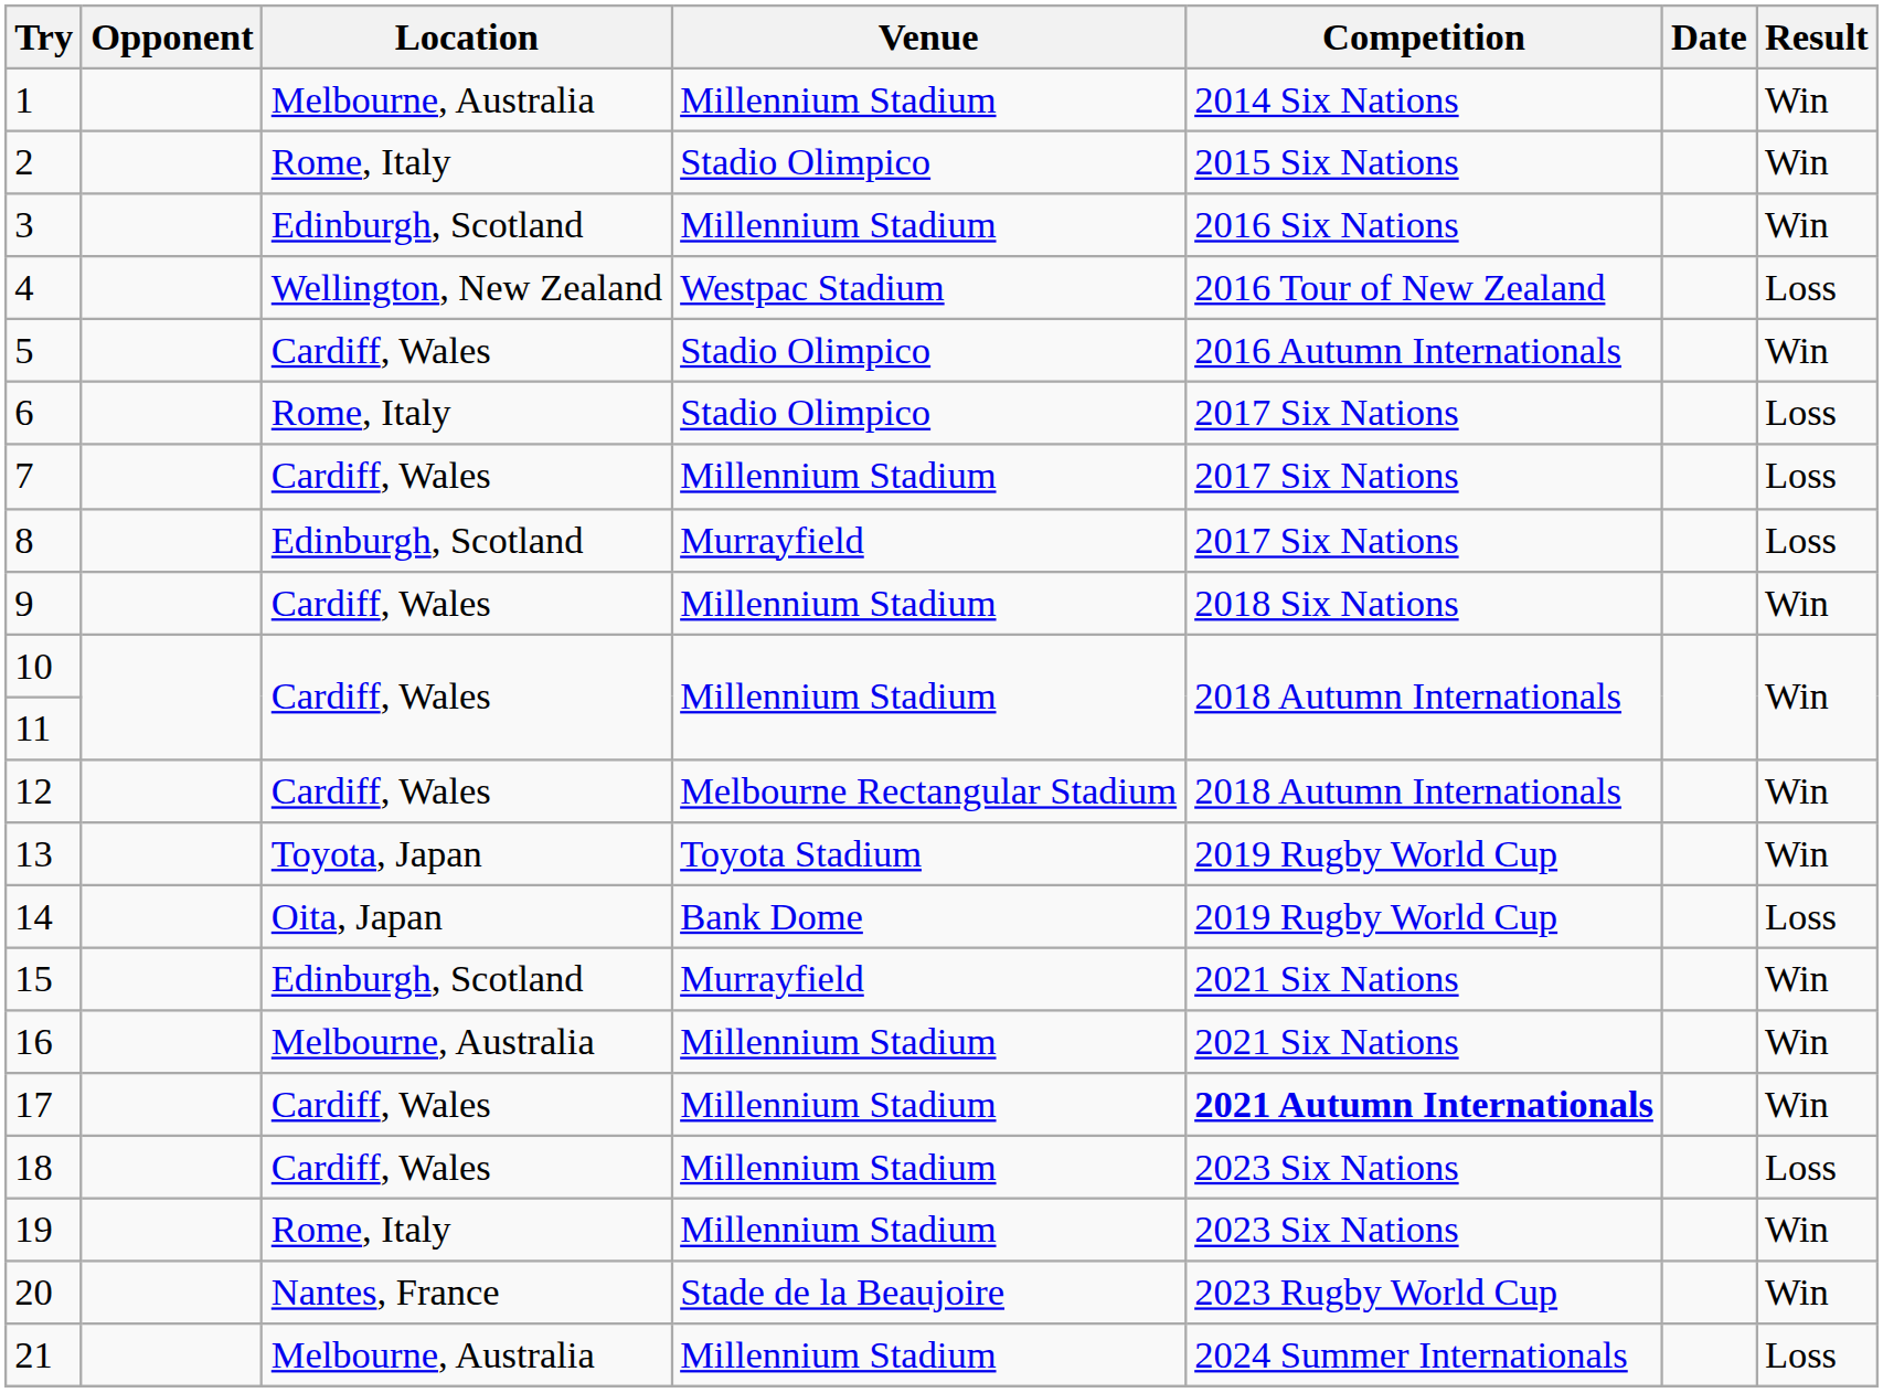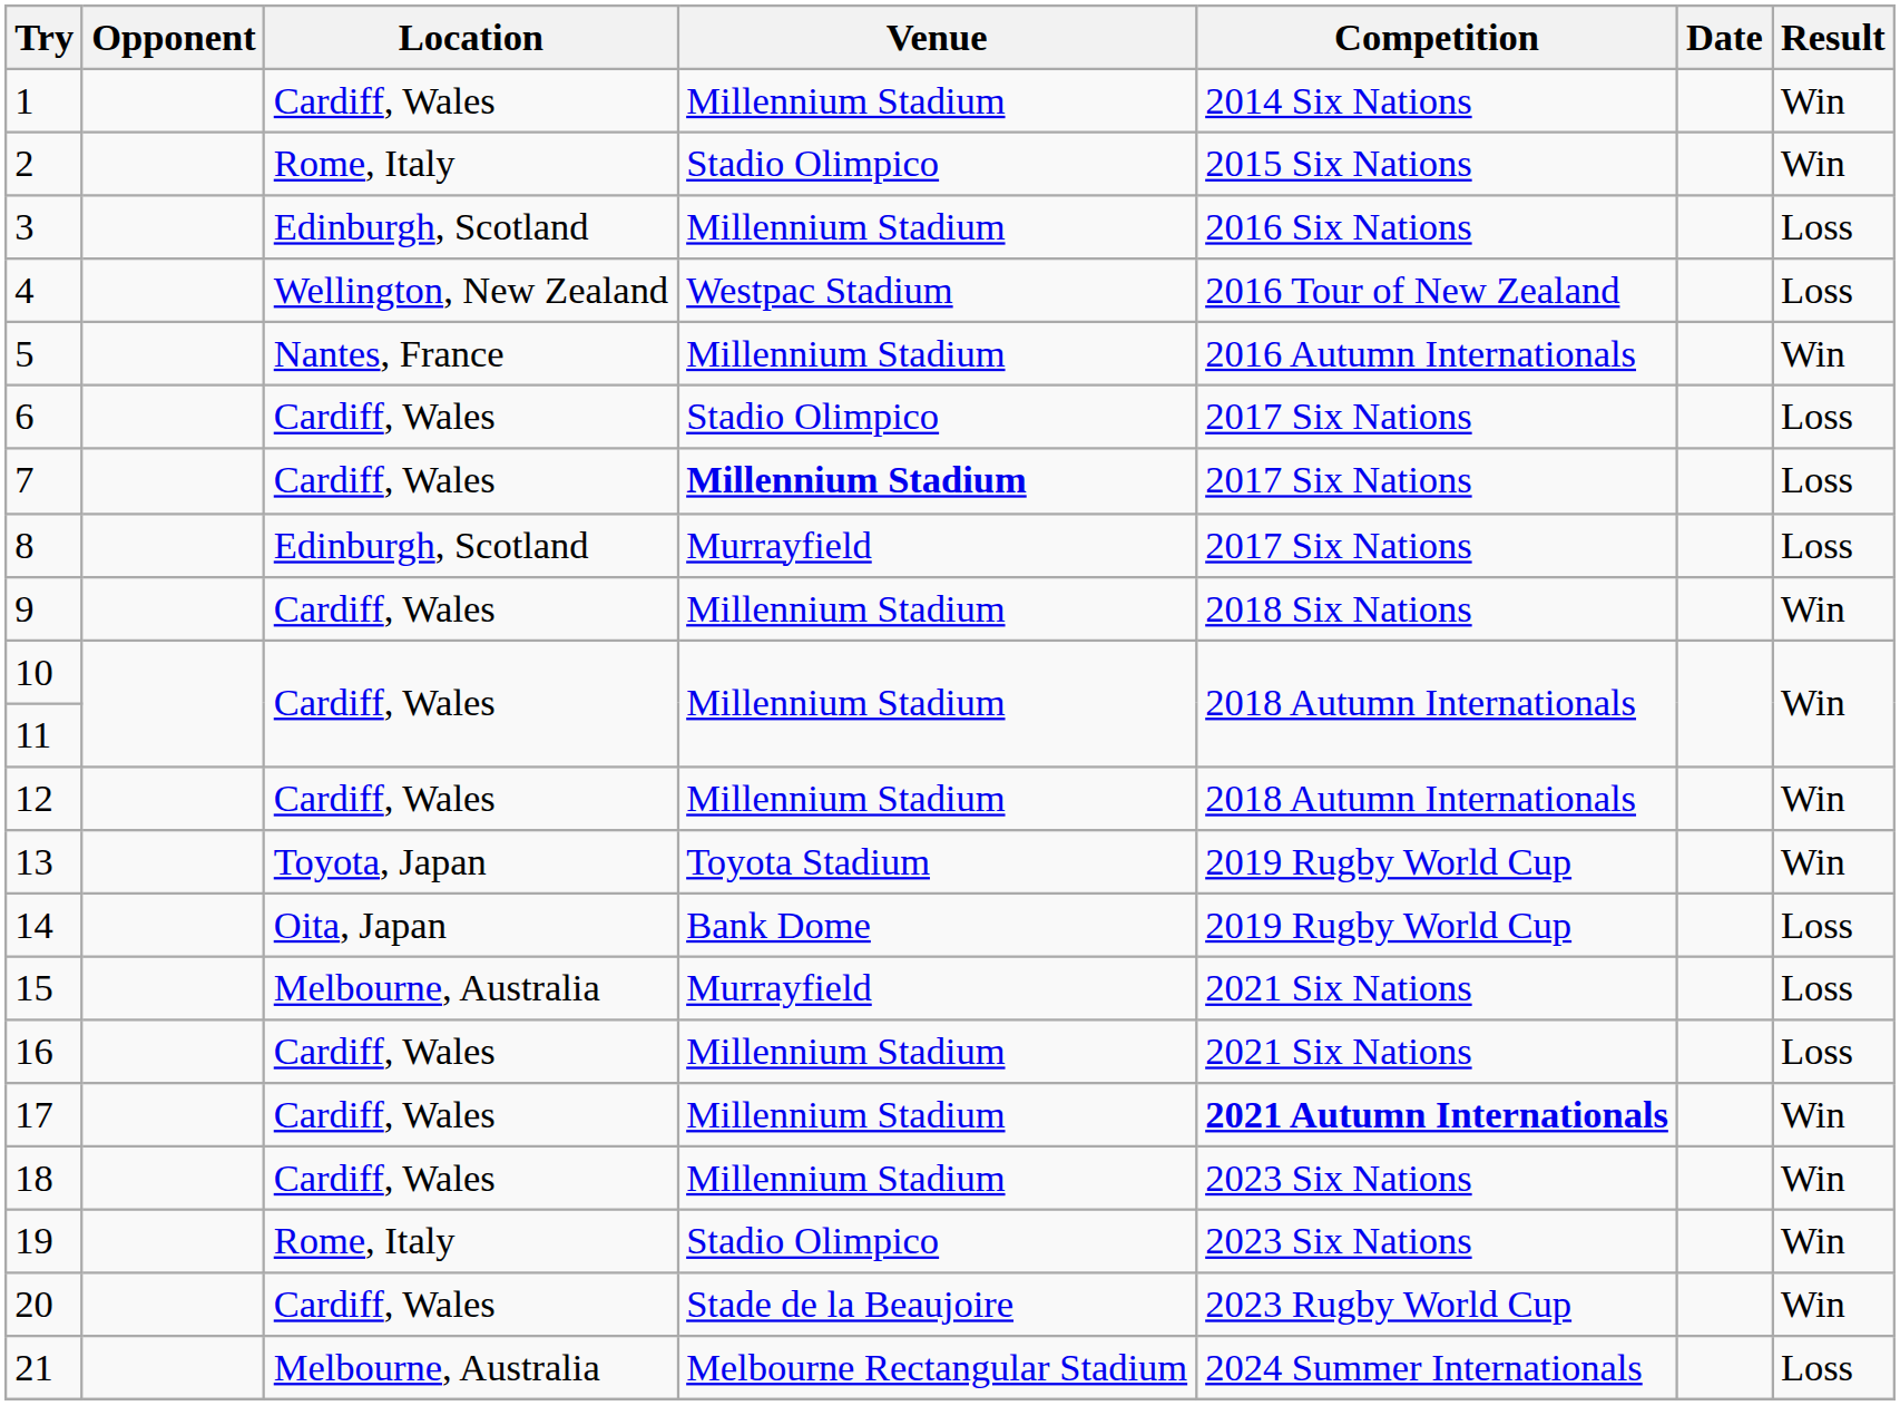 <table class="wikitable sortable" style="font-size:95%">
 <tr>
 <th>Try</th>
 <th>Opponent</th>
 <th>Location</th>
 <th>Venue</th>
 <th>Competition</th>
 <th>Date</th>
 <th>Result</th>
 </tr>
 <tr>
 <td>1</td>
 <td></td>
-<td><a href='#'>Melbourne</a>, Australia</td>
+<td><a href='#'>Cardiff</a>, Wales</td>
 <td><a href='#'>Millennium Stadium</a></td>
 <td><a href='#'>2014 Six Nations</a></td>
 <td></td>
 <td>Win</td>
 </tr>
 <tr>
 <td>2</td>
 <td></td>
 <td><a href='#'>Rome</a>, Italy</td>
 <td><a href='#'>Stadio Olimpico</a></td>
 <td><a href='#'>2015 Six Nations</a></td>
 <td></td>
 <td>Win</td>
 </tr>
 <tr>
 <td>3</td>
 <td></td>
 <td><a href='#'>Edinburgh</a>, Scotland</td>
 <td><a href='#'>Millennium Stadium</a></td>
 <td><a href='#'>2016 Six Nations</a></td>
 <td></td>
-<td>Win</td>
+<td>Loss</td>
 </tr>
 <tr>
 <td>4</td>
 <td></td>
 <td><a href='#'>Wellington</a>, New Zealand</td>
 <td><a href='#'>Westpac Stadium</a></td>
 <td><a href='#'>2016 Tour of New Zealand</a></td>
 <td></td>
 <td>Loss</td>
 </tr>
 <tr>
 <td>5</td>
 <td></td>
-<td><a href='#'>Cardiff</a>, Wales</td>
-<td><a href='#'>Stadio Olimpico</a></td>
+<td><a href='#'>Nantes</a>, France</td>
+<td><a href='#'>Millennium Stadium</a></td>
 <td><a href='#'>2016 Autumn Internationals</a></td>
 <td></td>
 <td>Win</td>
 </tr>
 <tr>
 <td>6</td>
 <td></td>
-<td><a href='#'>Rome</a>, Italy</td>
+<td><a href='#'>Cardiff</a>, Wales</td>
 <td><a href='#'>Stadio Olimpico</a></td>
 <td><a href='#'>2017 Six Nations</a></td>
 <td></td>
 <td>Loss</td>
 </tr>
 <tr>
 <td>7</td>
 <td></td>
 <td><a href='#'>Cardiff</a>, Wales</td>
-<td><a href='#'>Millennium Stadium</a></td>
+<td><strong><a href='#'>Millennium Stadium</a></strong></td>
 <td><a href='#'>2017 Six Nations</a></td>
 <td></td>
 <td>Loss</td>
 </tr>
 <tr>
 <td>8</td>
 <td></td>
 <td><a href='#'>Edinburgh</a>, Scotland</td>
 <td><a href='#'>Murrayfield</a></td>
 <td><a href='#'>2017 Six Nations</a></td>
 <td></td>
 <td>Loss</td>
 </tr>
 <tr>
 <td>9</td>
 <td></td>
 <td><a href='#'>Cardiff</a>, Wales</td>
 <td><a href='#'>Millennium Stadium</a></td>
 <td><a href='#'>2018 Six Nations</a></td>
 <td></td>
 <td>Win</td>
 </tr>
 <tr>
 <td>10</td>
 <td rowspan=2></td>
 <td rowspan=2><a href='#'>Cardiff</a>, Wales</td>
 <td rowspan=2><a href='#'>Millennium Stadium</a></td>
 <td rowspan=2><a href='#'>2018 Autumn Internationals</a></td>
 <td rowspan=2></td>
 <td rowspan=2>Win</td>
 </tr>
 <tr>
 <td>11</td>
 </tr>
 <tr>
 <td>12</td>
 <td></td>
 <td><a href='#'>Cardiff</a>, Wales</td>
-<td><a href='#'>Melbourne Rectangular Stadium</a></td>
+<td><a href='#'>Millennium Stadium</a></td>
 <td><a href='#'>2018 Autumn Internationals</a></td>
 <td></td>
 <td>Win</td>
 </tr>
 <tr>
 <td>13</td>
 <td></td>
 <td><a href='#'>Toyota</a>, Japan</td>
 <td><a href='#'>Toyota Stadium</a></td>
 <td><a href='#'>2019 Rugby World Cup</a></td>
 <td></td>
 <td>Win</td>
 </tr>
 <tr>
 <td>14</td>
 <td></td>
 <td><a href='#'>Oita</a>, Japan</td>
 <td><a href='#'>Bank Dome</a></td>
 <td><a href='#'>2019 Rugby World Cup</a></td>
 <td></td>
 <td>Loss</td>
 </tr>
 <tr>
 <td>15</td>
 <td></td>
-<td><a href='#'>Edinburgh</a>, Scotland</td>
+<td><a href='#'>Melbourne</a>, Australia</td>
 <td><a href='#'>Murrayfield</a></td>
 <td><a href='#'>2021 Six Nations</a></td>
 <td></td>
-<td>Win</td>
+<td>Loss</td>
 </tr>
 <tr>
 <td>16</td>
 <td></td>
-<td><a href='#'>Melbourne</a>, Australia</td>
+<td><a href='#'>Cardiff</a>, Wales</td>
 <td><a href='#'>Millennium Stadium</a></td>
 <td><a href='#'>2021 Six Nations</a></td>
 <td></td>
-<td>Win</td>
+<td>Loss</td>
 </tr>
 <tr>
 <td>17</td>
 <td></td>
 <td><a href='#'>Cardiff</a>, Wales</td>
 <td><a href='#'>Millennium Stadium</a></td>
 <td><strong><a href='#'>2021 Autumn Internationals</a></strong></td>
 <td></td>
 <td>Win</td>
 </tr>
 <tr>
 <td>18</td>
 <td></td>
 <td><a href='#'>Cardiff</a>, Wales</td>
 <td><a href='#'>Millennium Stadium</a></td>
 <td><a href='#'>2023 Six Nations</a></td>
 <td></td>
-<td>Loss</td>
+<td>Win</td>
 </tr>
 <tr>
 <td>19</td>
 <td></td>
 <td><a href='#'>Rome</a>, Italy</td>
-<td><a href='#'>Millennium Stadium</a></td>
+<td><a href='#'>Stadio Olimpico</a></td>
 <td><a href='#'>2023 Six Nations</a></td>
 <td></td>
 <td>Win</td>
 </tr>
 <tr>
 <td>20</td>
 <td></td>
-<td><a href='#'>Nantes</a>, France</td>
+<td><a href='#'>Cardiff</a>, Wales</td>
 <td><a href='#'>Stade de la Beaujoire</a></td>
 <td><a href='#'>2023 Rugby World Cup</a></td>
 <td></td>
 <td>Win</td>
 </tr>
 <tr>
 <td>21</td>
 <td></td>
 <td><a href='#'>Melbourne</a>, Australia</td>
-<td><a href='#'>Millennium Stadium</a></td>
+<td><a href='#'>Melbourne Rectangular Stadium</a></td>
 <td><a href='#'>2024 Summer Internationals</a></td>
 <td></td>
 <td>Loss</td>
 </tr>
 <tr>
 </tr>
 </table>
